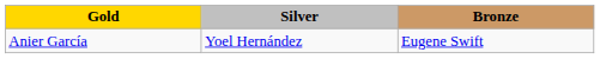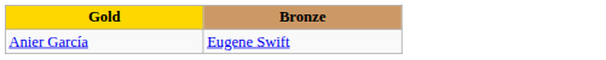 <table class="wikitable" style="text-align:left">
 <tr align="center">
 <td width=200 bgcolor=gold><strong>Gold</strong></td>
-<td width=200 bgcolor=silver><strong>Silver</strong></td>
 <td width=200 bgcolor=CC9966><strong>Bronze</strong></td>
 </tr>
 <tr>
 <td><a href='#'>Anier García</a><br><em></em></td>
-<td><a href='#'>Yoel Hernández</a><br><em></em></td>
 <td><a href='#'>Eugene Swift</a><br><em></em></td>
 </tr>
 </table>
